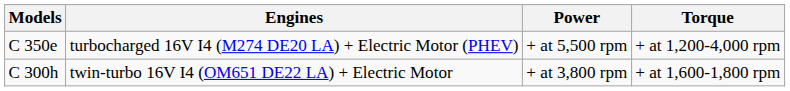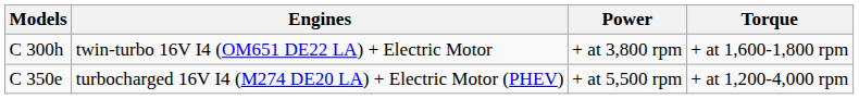 <table class="wikitable">
 <tr>
 <th>Models</th>
 <th>Engines</th>
 <th>Power</th>
 <th>Torque</th>
 </tr>
 <tr>
+<td>C 300h</td>
+<td> twin-turbo 16V I4 (<a href='#'>OM651 DE22 LA</a>) + Electric Motor</td>
+<td> +  at 3,800 rpm</td>
+<td> +  at 1,600-1,800 rpm</td>
+</tr>
+<tr>
 <td>C 350e</td>
 <td> turbocharged 16V I4 (<a href='#'>M274 DE20 LA</a>) + Electric Motor (<a href='#'>PHEV</a>)</td>
 <td> +  at 5,500 rpm</td>
 <td> +  at 1,200-4,000 rpm</td>
 </tr>
-<tr>
-<td>C 300h</td>
-<td> twin-turbo 16V I4 (<a href='#'>OM651 DE22 LA</a>) + Electric Motor</td>
-<td> +  at 3,800 rpm</td>
-<td> +  at 1,600-1,800 rpm</td>
-</tr>
 </table>
